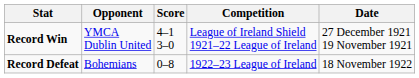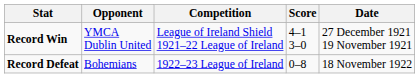 <table class="wikitable">
 <tr>
 <th>Stat</th>
 <th>Opponent</th>
+<th>Competition</th>
 <th>Score</th>
-<th>Competition</th>
 <th>Date</th>
 </tr>
 <tr>
 <td><strong>Record Win</strong></td>
 <td><a href='#'>YMCA</a><br><a href='#'>Dublin United</a></td>
+<td><a href='#'>League of Ireland Shield</a><br><a href='#'>1921–22 League of Ireland</a></td>
 <td>4–1<br>3–0</td>
-<td><a href='#'>League of Ireland Shield</a><br><a href='#'>1921–22 League of Ireland</a></td>
 <td>27 December 1921<br>19 November 1921</td>
 </tr>
 <tr>
 <td><strong>Record Defeat</strong></td>
 <td><a href='#'>Bohemians</a></td>
+<td><a href='#'>1922–23 League of Ireland</a></td>
 <td>0–8</td>
-<td><a href='#'>1922–23 League of Ireland</a></td>
 <td>18 November 1922</td>
 </tr>
 </table>
